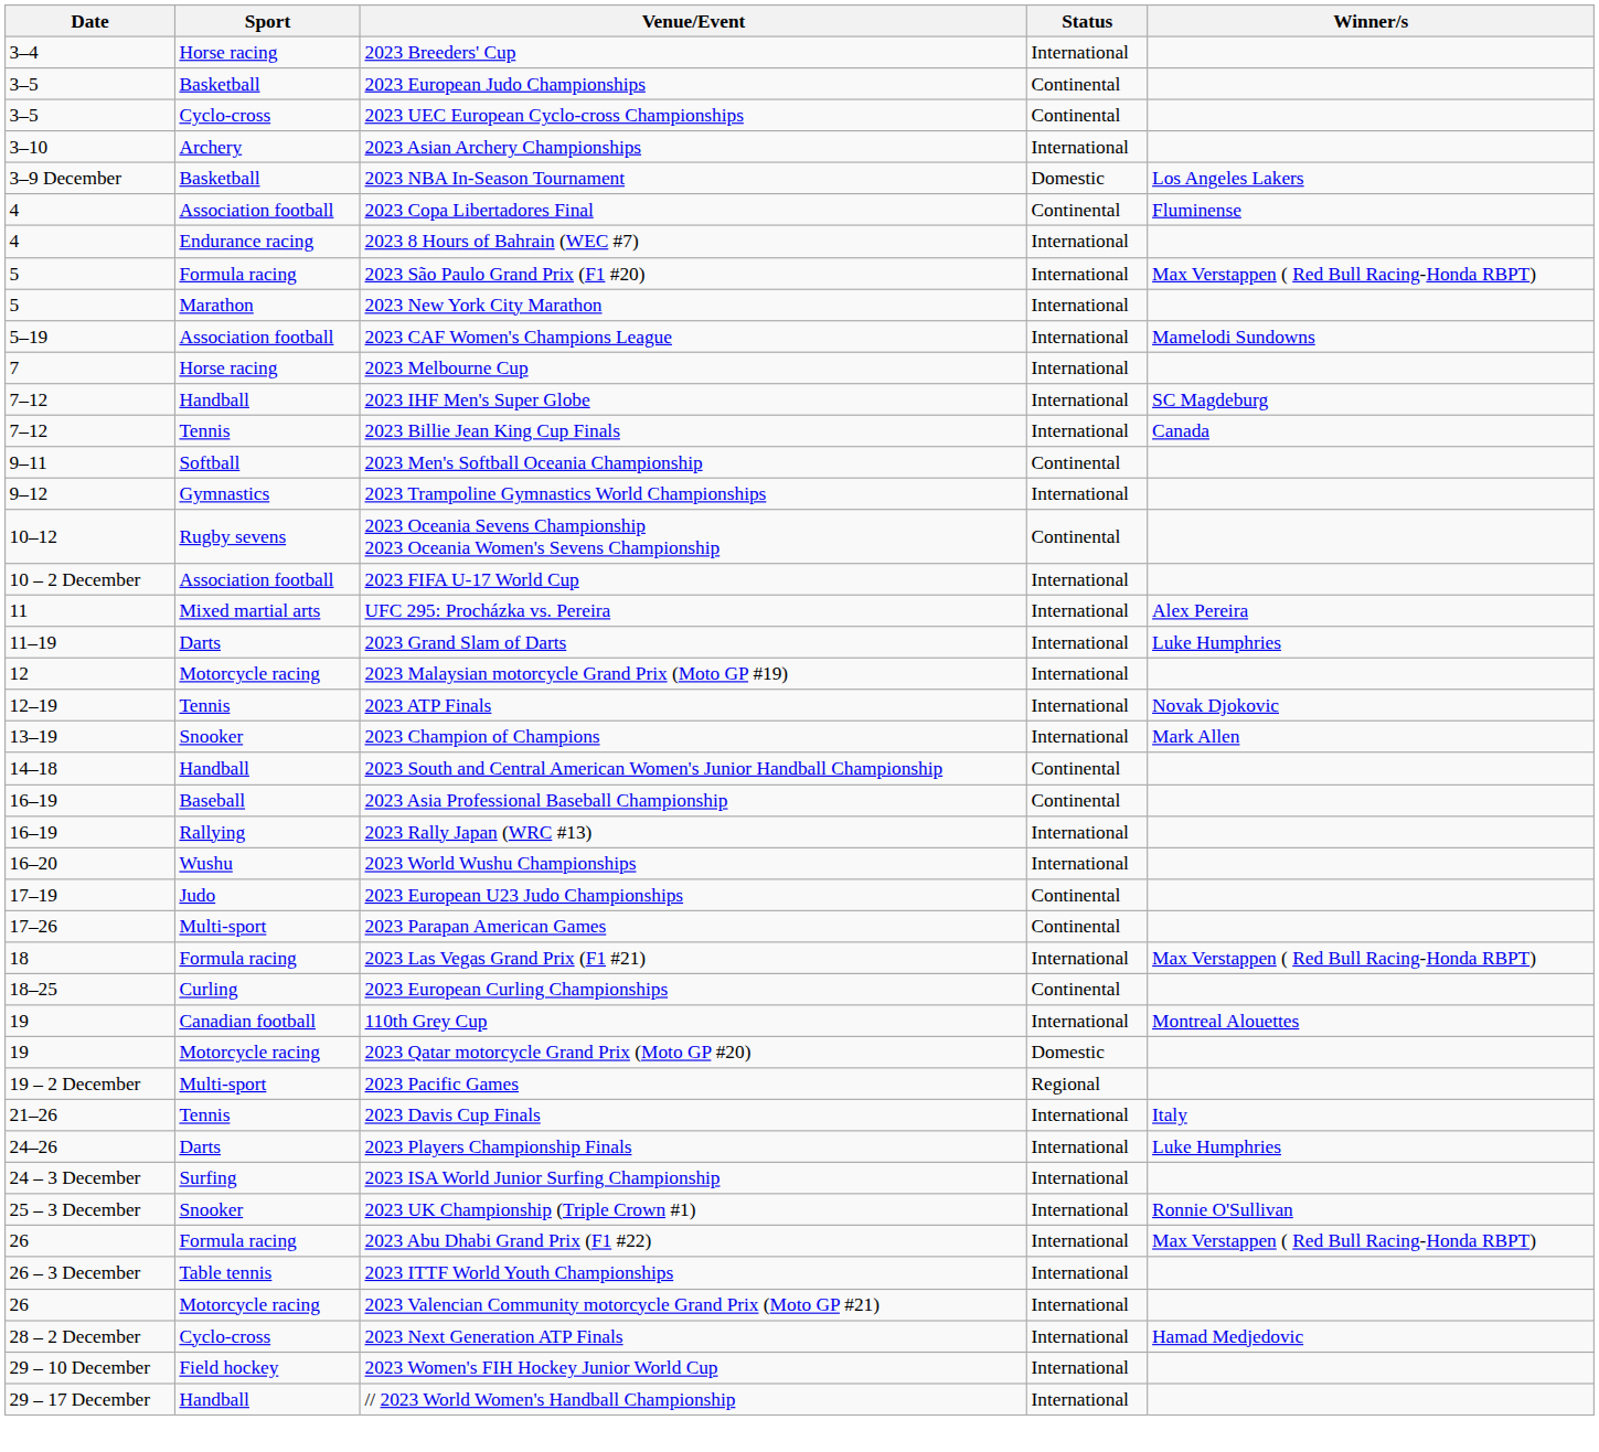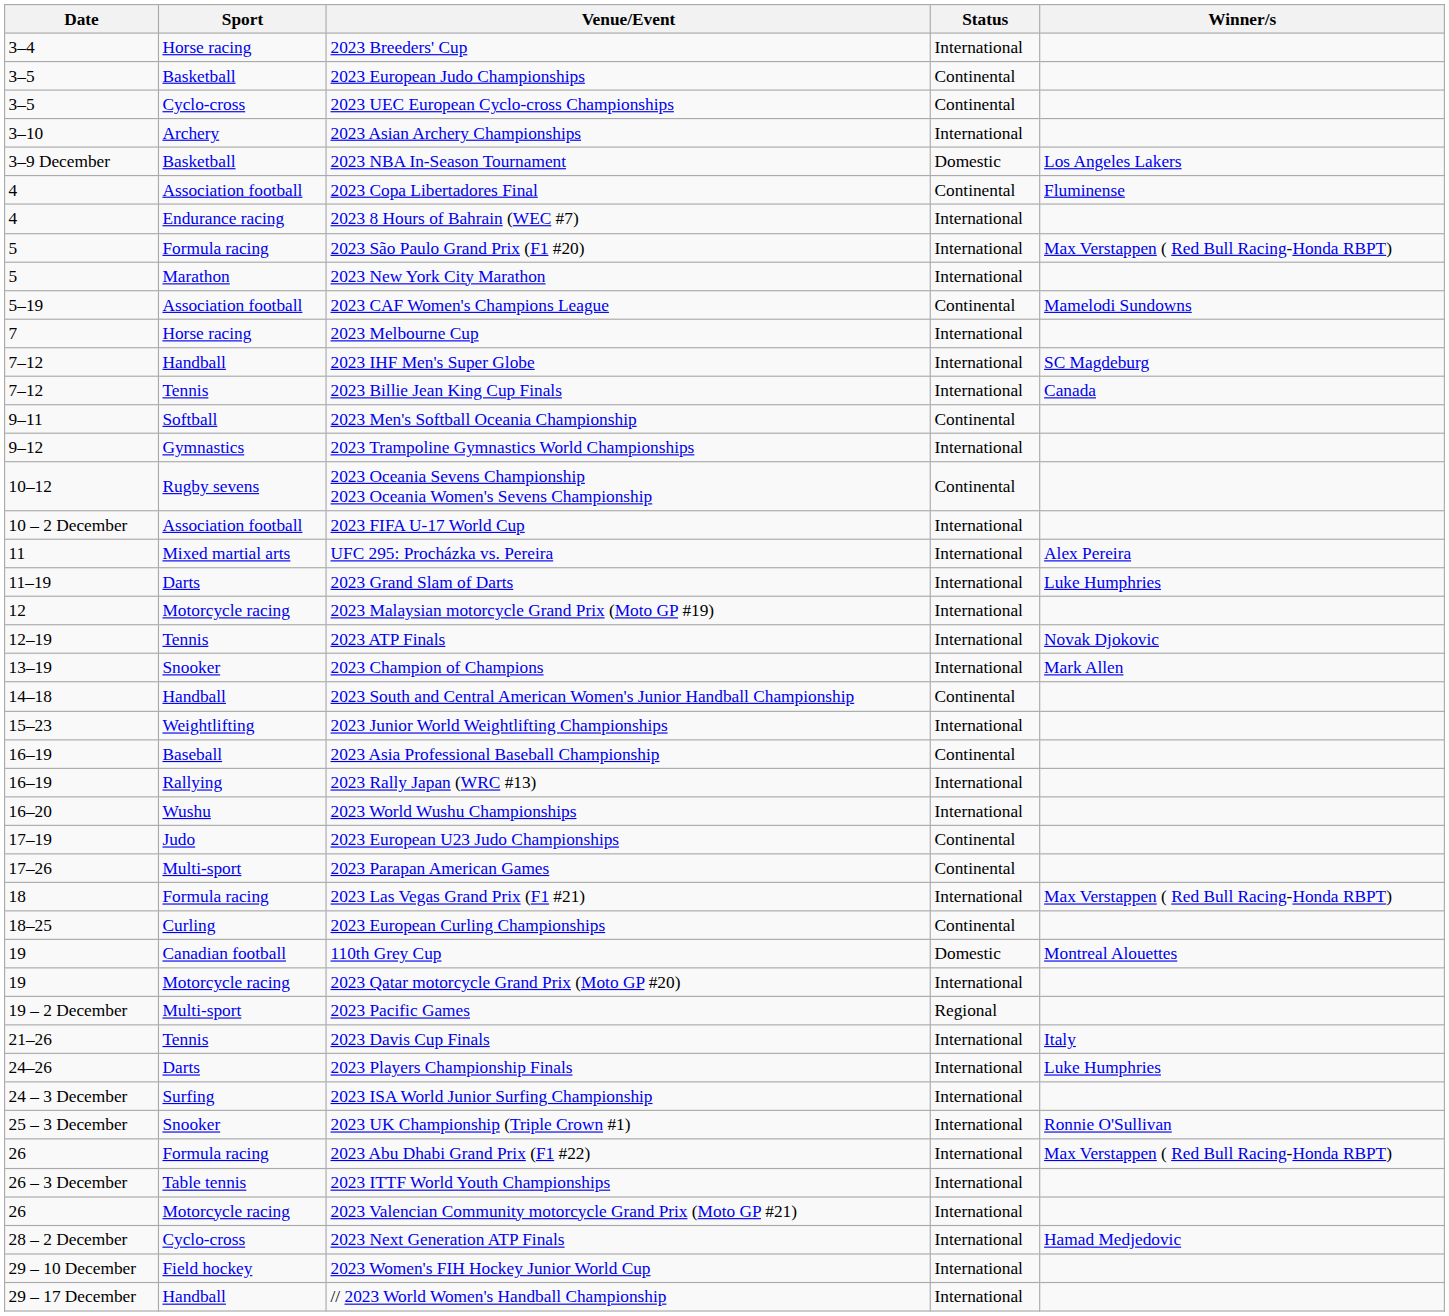 <table class="wikitable source" style="font-size:95%; width: 100%">
 <tr>
 <th>Date</th>
 <th>Sport</th>
 <th>Venue/Event</th>
 <th>Status</th>
 <th>Winner/s</th>
 </tr>
 <tr>
 <td>3–4</td>
 <td><a href='#'>Horse racing</a></td>
 <td> <a href='#'>2023 Breeders' Cup</a></td>
 <td>International</td>
 <td></td>
 </tr>
 <tr>
 <td>3–5</td>
 <td><a href='#'>Basketball</a></td>
 <td> <a href='#'>2023 European Judo Championships</a></td>
 <td>Continental</td>
 <td></td>
 </tr>
 <tr>
 <td>3–5</td>
 <td><a href='#'>Cyclo-cross</a></td>
 <td> <a href='#'>2023 UEC European Cyclo-cross Championships</a></td>
 <td>Continental</td>
 <td></td>
 </tr>
 <tr>
 <td>3–10</td>
 <td><a href='#'>Archery</a></td>
 <td> <a href='#'>2023 Asian Archery Championships</a></td>
 <td>International</td>
 <td></td>
 </tr>
 <tr>
 <td>3–9 December</td>
 <td><a href='#'>Basketball</a></td>
 <td> <a href='#'>2023 NBA In-Season Tournament</a></td>
 <td>Domestic</td>
 <td> <a href='#'>Los Angeles Lakers</a></td>
 </tr>
 <tr>
 <td>4</td>
 <td><a href='#'>Association football</a></td>
 <td> <a href='#'>2023 Copa Libertadores Final</a></td>
 <td>Continental</td>
 <td> <a href='#'>Fluminense</a></td>
 </tr>
 <tr>
 <td>4</td>
 <td><a href='#'>Endurance racing</a></td>
 <td> <a href='#'>2023 8 Hours of Bahrain</a> (<a href='#'>WEC</a> #7)</td>
 <td>International</td>
 <td></td>
 </tr>
 <tr>
 <td>5</td>
 <td><a href='#'>Formula racing</a></td>
 <td> <a href='#'>2023 São Paulo Grand Prix</a> (<a href='#'>F1</a> #20)</td>
 <td>International</td>
 <td> <a href='#'>Max Verstappen</a> ( <a href='#'>Red Bull Racing</a>-<a href='#'>Honda RBPT</a>)</td>
 </tr>
 <tr>
 <td>5</td>
 <td><a href='#'>Marathon</a></td>
 <td> <a href='#'>2023 New York City Marathon</a></td>
 <td>International</td>
 <td></td>
 </tr>
 <tr>
 <td>5–19</td>
 <td><a href='#'>Association football</a></td>
 <td> <a href='#'>2023 CAF Women's Champions League</a></td>
-<td>International</td>
+<td>Continental</td>
 <td> <a href='#'>Mamelodi Sundowns</a></td>
 </tr>
 <tr>
 <td>7</td>
 <td><a href='#'>Horse racing</a></td>
 <td> <a href='#'>2023 Melbourne Cup</a></td>
 <td>International</td>
 <td></td>
 </tr>
 <tr>
 <td>7–12</td>
 <td><a href='#'>Handball</a></td>
 <td> <a href='#'>2023 IHF Men's Super Globe</a></td>
 <td>International</td>
 <td> <a href='#'>SC Magdeburg</a></td>
 </tr>
 <tr>
 <td>7–12</td>
 <td><a href='#'>Tennis</a></td>
 <td> <a href='#'>2023 Billie Jean King Cup Finals</a></td>
 <td>International</td>
 <td> <a href='#'>Canada</a></td>
 </tr>
 <tr>
 <td>9–11</td>
 <td><a href='#'>Softball</a></td>
 <td> <a href='#'>2023 Men's Softball Oceania Championship</a></td>
 <td>Continental</td>
 <td></td>
 </tr>
 <tr>
 <td>9–12</td>
 <td><a href='#'>Gymnastics</a></td>
 <td> <a href='#'>2023 Trampoline Gymnastics World Championships</a></td>
 <td>International</td>
 <td></td>
 </tr>
 <tr>
 <td>10–12</td>
 <td><a href='#'>Rugby sevens</a></td>
 <td> <a href='#'>2023 Oceania Sevens Championship</a><br> <a href='#'>2023 Oceania Women's Sevens Championship</a></td>
 <td>Continental</td>
 <td></td>
 </tr>
 <tr>
 <td>10 – 2 December</td>
 <td><a href='#'>Association football</a></td>
 <td> <a href='#'>2023 FIFA U-17 World Cup</a></td>
 <td>International</td>
 <td></td>
 </tr>
 <tr>
 <td>11</td>
 <td><a href='#'>Mixed martial arts</a></td>
 <td> <a href='#'>UFC 295: Procházka vs. Pereira</a></td>
 <td>International</td>
 <td> <a href='#'>Alex Pereira</a></td>
 </tr>
 <tr>
 <td>11–19</td>
 <td><a href='#'>Darts</a></td>
 <td> <a href='#'>2023 Grand Slam of Darts</a></td>
 <td>International</td>
 <td> <a href='#'>Luke Humphries</a></td>
 </tr>
 <tr>
 <td>12</td>
 <td><a href='#'>Motorcycle racing</a></td>
 <td> <a href='#'>2023 Malaysian motorcycle Grand Prix</a> (<a href='#'>Moto GP</a> #19)</td>
 <td>International</td>
 <td></td>
 </tr>
 <tr>
 <td>12–19</td>
 <td><a href='#'>Tennis</a></td>
 <td> <a href='#'>2023 ATP Finals</a></td>
 <td>International</td>
 <td> <a href='#'>Novak Djokovic</a></td>
 </tr>
 <tr>
 <td>13–19</td>
 <td><a href='#'>Snooker</a></td>
 <td> <a href='#'>2023 Champion of Champions</a></td>
 <td>International</td>
 <td> <a href='#'>Mark Allen</a></td>
 </tr>
 <tr>
 <td>14–18</td>
 <td><a href='#'>Handball</a></td>
 <td> <a href='#'>2023 South and Central American Women's Junior Handball Championship</a></td>
 <td>Continental</td>
 <td></td>
 </tr>
 <tr>
+<td>15–23</td>
+<td><a href='#'>Weightlifting</a></td>
+<td> <a href='#'>2023 Junior World Weightlifting Championships</a></td>
+<td>International</td>
+<td></td>
+</tr>
+<tr>
 <td>16–19</td>
 <td><a href='#'>Baseball</a></td>
 <td> <a href='#'>2023 Asia Professional Baseball Championship</a></td>
 <td>Continental</td>
 <td></td>
 </tr>
 <tr>
 <td>16–19</td>
 <td><a href='#'>Rallying</a></td>
 <td> <a href='#'>2023 Rally Japan</a> (<a href='#'>WRC</a> #13)</td>
 <td>International</td>
 <td></td>
 </tr>
 <tr>
 <td>16–20</td>
 <td><a href='#'>Wushu</a></td>
 <td> <a href='#'>2023 World Wushu Championships</a></td>
 <td>International</td>
 <td></td>
 </tr>
 <tr>
 <td>17–19</td>
 <td><a href='#'>Judo</a></td>
 <td> <a href='#'>2023 European U23 Judo Championships</a></td>
 <td>Continental</td>
 <td></td>
 </tr>
 <tr>
 <td>17–26</td>
 <td><a href='#'>Multi-sport</a></td>
 <td> <a href='#'>2023 Parapan American Games</a></td>
 <td>Continental</td>
 <td></td>
 </tr>
 <tr>
 <td>18</td>
 <td><a href='#'>Formula racing</a></td>
 <td> <a href='#'>2023 Las Vegas Grand Prix</a> (<a href='#'>F1</a> #21)</td>
 <td>International</td>
 <td> <a href='#'>Max Verstappen</a> ( <a href='#'>Red Bull Racing</a>-<a href='#'>Honda RBPT</a>)</td>
 </tr>
 <tr>
 <td>18–25</td>
 <td><a href='#'>Curling</a></td>
 <td> <a href='#'>2023 European Curling Championships</a></td>
 <td>Continental</td>
 <td></td>
 </tr>
 <tr>
 <td>19</td>
 <td><a href='#'>Canadian football</a></td>
 <td> <a href='#'>110th Grey Cup</a></td>
-<td>International</td>
+<td>Domestic</td>
 <td> <a href='#'>Montreal Alouettes</a></td>
 </tr>
 <tr>
 <td>19</td>
 <td><a href='#'>Motorcycle racing</a></td>
 <td> <a href='#'>2023 Qatar motorcycle Grand Prix</a> (<a href='#'>Moto GP</a> #20)</td>
-<td>Domestic</td>
+<td>International</td>
 <td></td>
 </tr>
 <tr>
 <td>19 – 2 December</td>
 <td><a href='#'>Multi-sport</a></td>
 <td> <a href='#'>2023 Pacific Games</a></td>
 <td>Regional</td>
 <td></td>
 </tr>
 <tr>
 <td>21–26</td>
 <td><a href='#'>Tennis</a></td>
 <td> <a href='#'>2023 Davis Cup Finals</a></td>
 <td>International</td>
 <td> <a href='#'>Italy</a></td>
 </tr>
 <tr>
 <td>24–26</td>
 <td><a href='#'>Darts</a></td>
 <td> <a href='#'>2023 Players Championship Finals</a></td>
 <td>International</td>
 <td> <a href='#'>Luke Humphries</a></td>
 </tr>
 <tr>
 <td>24 – 3 December</td>
 <td><a href='#'>Surfing</a></td>
 <td> <a href='#'>2023 ISA World Junior Surfing Championship</a></td>
 <td>International</td>
 <td></td>
 </tr>
 <tr>
 <td>25 – 3 December</td>
 <td><a href='#'>Snooker</a></td>
 <td> <a href='#'>2023 UK Championship</a> (<a href='#'>Triple Crown</a> #1)</td>
 <td>International</td>
 <td> <a href='#'>Ronnie O'Sullivan</a></td>
 </tr>
 <tr>
 <td>26</td>
 <td><a href='#'>Formula racing</a></td>
 <td> <a href='#'>2023 Abu Dhabi Grand Prix</a> (<a href='#'>F1</a> #22)</td>
 <td>International</td>
 <td> <a href='#'>Max Verstappen</a> ( <a href='#'>Red Bull Racing</a>-<a href='#'>Honda RBPT</a>)</td>
 </tr>
 <tr>
 <td>26 – 3 December</td>
 <td><a href='#'>Table tennis</a></td>
 <td> <a href='#'>2023 ITTF World Youth Championships</a></td>
 <td>International</td>
 <td></td>
 </tr>
 <tr>
 <td>26</td>
 <td><a href='#'>Motorcycle racing</a></td>
 <td> <a href='#'>2023 Valencian Community motorcycle Grand Prix</a> (<a href='#'>Moto GP</a> #21)</td>
 <td>International</td>
 <td></td>
 </tr>
 <tr>
 <td>28 – 2 December</td>
 <td><a href='#'>Cyclo-cross</a></td>
 <td> <a href='#'>2023 Next Generation ATP Finals</a></td>
 <td>International</td>
 <td> <a href='#'>Hamad Medjedovic</a></td>
 </tr>
 <tr>
 <td>29 – 10 December</td>
 <td><a href='#'>Field hockey</a></td>
 <td> <a href='#'>2023 Women's FIH Hockey Junior World Cup</a></td>
 <td>International</td>
 <td></td>
 </tr>
 <tr>
 <td>29 – 17 December</td>
 <td><a href='#'>Handball</a></td>
 <td>// <a href='#'>2023 World Women's Handball Championship</a></td>
 <td>International</td>
 <td></td>
 </tr>
 </table>
